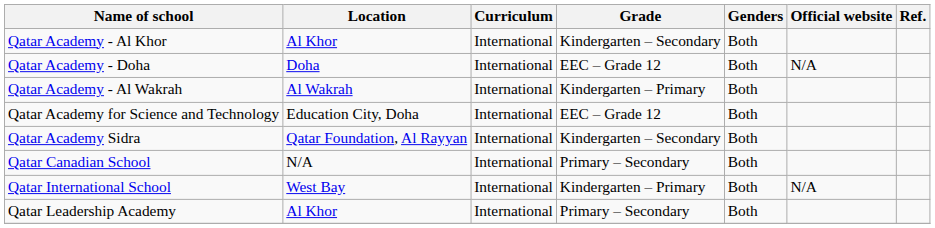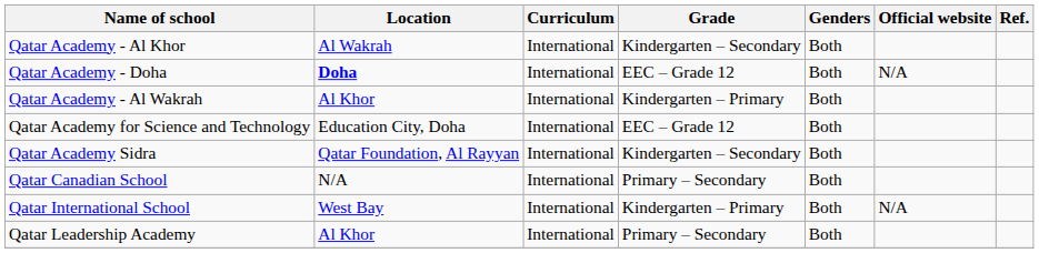 <table class="wikitable">
 <tr>
 <th>Name of school</th>
 <th>Location</th>
 <th>Curriculum</th>
 <th>Grade</th>
 <th>Genders</th>
 <th>Official website</th>
 <th>Ref.</th>
 </tr>
 <tr>
 <td><a href='#'>Qatar Academy</a> - Al Khor</td>
-<td><a href='#'>Al Khor</a></td>
+<td><a href='#'>Al Wakrah</a></td>
 <td>International</td>
 <td>Kindergarten – Secondary</td>
 <td>Both</td>
 <td></td>
 <td></td>
 </tr>
 <tr>
 <td><a href='#'>Qatar Academy</a> - Doha</td>
-<td><a href='#'>Doha</a></td>
+<td><strong><a href='#'>Doha</a></strong></td>
 <td>International</td>
 <td>EEC – Grade 12</td>
 <td>Both</td>
 <td>N/A</td>
 <td></td>
 </tr>
 <tr>
 <td><a href='#'>Qatar Academy</a> - Al Wakrah</td>
-<td><a href='#'>Al Wakrah</a></td>
+<td><a href='#'>Al Khor</a></td>
 <td>International</td>
 <td>Kindergarten – Primary</td>
 <td>Both</td>
 <td></td>
 <td></td>
 </tr>
 <tr>
 <td>Qatar Academy for Science and Technology</td>
 <td>Education City, Doha</td>
 <td>International</td>
 <td>EEC – Grade 12</td>
 <td>Both</td>
 <td></td>
 <td></td>
 </tr>
 <tr>
 <td><a href='#'>Qatar Academy</a> Sidra</td>
 <td><a href='#'>Qatar Foundation</a>, <a href='#'>Al Rayyan</a></td>
 <td>International</td>
 <td>Kindergarten – Secondary</td>
 <td>Both</td>
 <td></td>
 <td></td>
 </tr>
 <tr>
 <td><a href='#'>Qatar Canadian School</a></td>
 <td>N/A</td>
 <td>International</td>
 <td>Primary – Secondary</td>
 <td>Both</td>
 <td></td>
 <td></td>
 </tr>
 <tr>
 <td><a href='#'>Qatar International School</a></td>
 <td><a href='#'>West Bay</a></td>
 <td>International</td>
 <td>Kindergarten – Primary</td>
 <td>Both</td>
 <td>N/A</td>
 <td></td>
 </tr>
 <tr>
 <td>Qatar Leadership Academy</td>
 <td><a href='#'>Al Khor</a></td>
 <td>International</td>
 <td>Primary – Secondary</td>
 <td>Both</td>
 <td></td>
 <td></td>
 </tr>
 <tr>
 </tr>
 </table>
